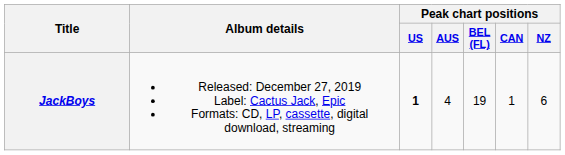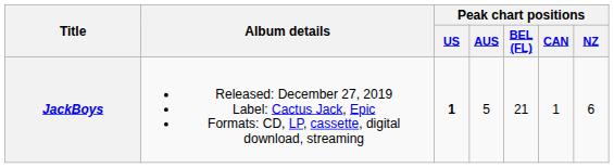 <table class="wikitable plainrowheaders" style="text-align:center">
 <tr>
 <th scope="col" rowspan="2" style="width:10em;">Title</th>
 <th scope="col" rowspan="2" style="width:22em;">Album details</th>
 <th scope="col" colspan="5">Peak chart positions</th>
 </tr>
 <tr>
 <th scope="col" style="width:2.5em;font-size:90%;"><a href='#'>US</a><br></th>
 <th scope="col" style="width:2.5em;font-size:90%;"><a href='#'>AUS</a><br></th>
 <th scope="col" style="width:2.5em;font-size:90%;"><a href='#'>BEL<br>(FL)</a><br></th>
 <th scope="col" style="width:2.5em;font-size:90%;"><a href='#'>CAN</a><br></th>
 <th scope="col" style="width:2.5em;font-size:90%;"><a href='#'>NZ</a><br></th>
 </tr>
 <tr>
 <th scope="row"><em><a href='#'>JackBoys</a></em><br></th>
 <td><br><ul><li>Released: December 27, 2019</li><li>Label: <a href='#'>Cactus Jack</a>, <a href='#'>Epic</a></li><li>Formats: CD, <a href='#'>LP</a>, <a href='#'>cassette</a>, digital download, streaming</li></ul></td>
 <td><strong>1</strong></td>
-<td>4</td>
-<td>19</td>
+<td>5</td>
+<td>21</td>
 <td>1</td>
 <td>6</td>
 </tr>
 </table>
